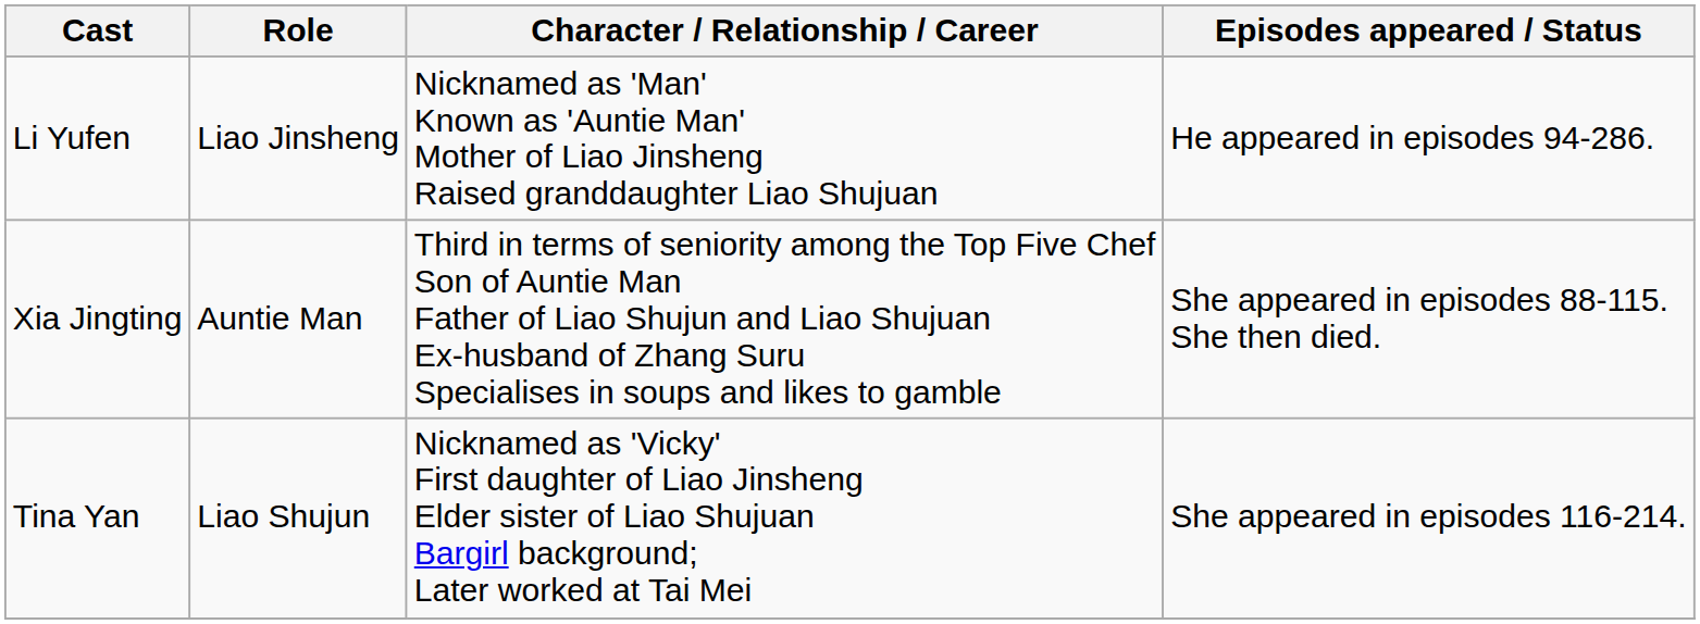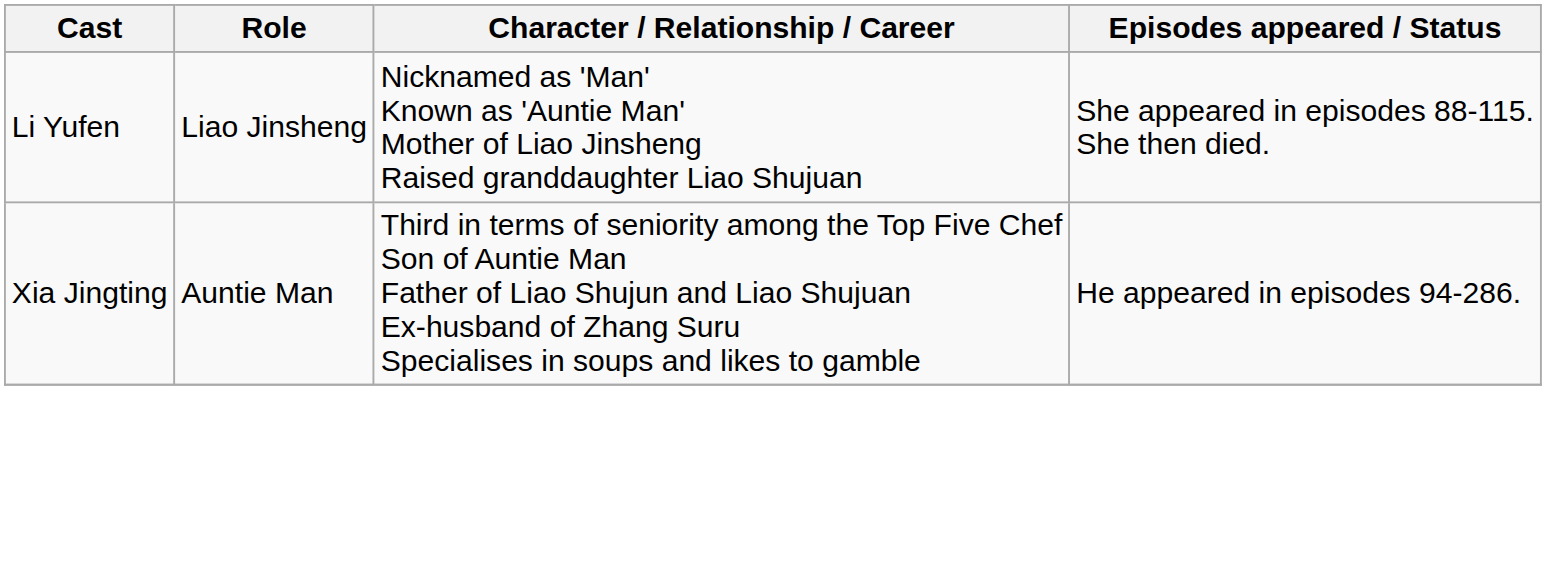 <table class="wikitable">
 <tr>
 <th>Cast</th>
 <th>Role</th>
 <th>Character / Relationship / Career</th>
 <th>Episodes appeared / Status</th>
 </tr>
 <tr>
 <td>Li Yufen</td>
 <td>Liao Jinsheng</td>
 <td>Nicknamed as 'Man'<br>Known as 'Auntie Man'<br>Mother of Liao Jinsheng<br>Raised granddaughter Liao Shujuan</td>
-<td>He appeared in episodes 94-286.</td>
+<td>She appeared in episodes 88-115.<br>She then died.</td>
 </tr>
 <tr>
 <td>Xia Jingting</td>
 <td>Auntie Man</td>
 <td>Third in terms of seniority among the Top Five Chef<br>Son of Auntie Man<br>Father of Liao Shujun and Liao Shujuan<br>Ex-husband of Zhang Suru<br>Specialises in soups and likes to gamble</td>
-<td>She appeared in episodes 88-115.<br>She then died.</td>
-</tr>
-<tr>
-<td>Tina Yan</td>
-<td>Liao Shujun</td>
-<td>Nicknamed as 'Vicky'<br>First daughter of Liao Jinsheng<br>Elder sister of Liao Shujuan<br><a href='#'>Bargirl</a> background;<br>Later worked at Tai Mei</td>
-<td>She appeared in episodes 116-214.</td>
+<td>He appeared in episodes 94-286.</td>
 </tr>
 <tr>
 </tr>
 </table>
